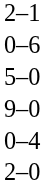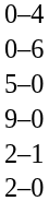 <table cellspacing=1 width=70%>
 <tr>
 <th width=25%></th>
 <th width=30%></th>
 <th width=15%></th>
 <th width=30%></th>
 </tr>
 <tr>
 <td></td>
 <td align=right></td>
-<td align=center>2–1</td>
+<td align=center>0–4</td>
 <td></td>
 </tr>
 <tr>
 <td></td>
 <td align=right></td>
 <td align=center>0–6</td>
 <td></td>
 </tr>
 <tr>
 <td></td>
 <td align=right></td>
 <td align=center>5–0</td>
 <td></td>
 </tr>
 <tr>
 <td></td>
 <td align=right></td>
 <td align=center>9–0</td>
 <td></td>
 </tr>
 <tr>
 <td></td>
 <td align=right></td>
-<td align=center>0–4</td>
+<td align=center>2–1</td>
 <td></td>
 </tr>
 <tr>
 <td></td>
 <td align=right></td>
 <td align=center>2–0</td>
 <td></td>
 </tr>
 </table>
